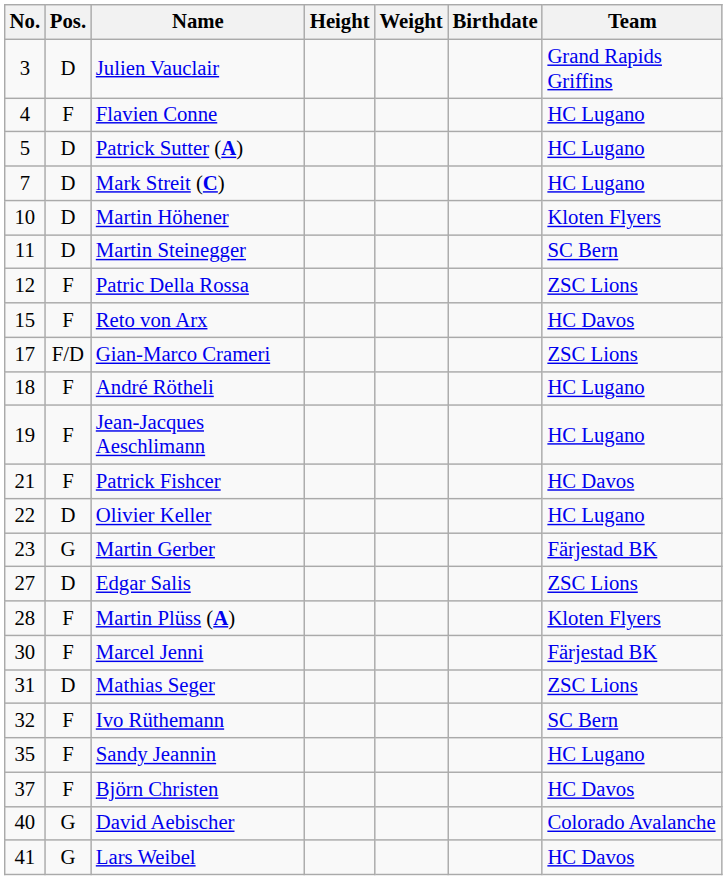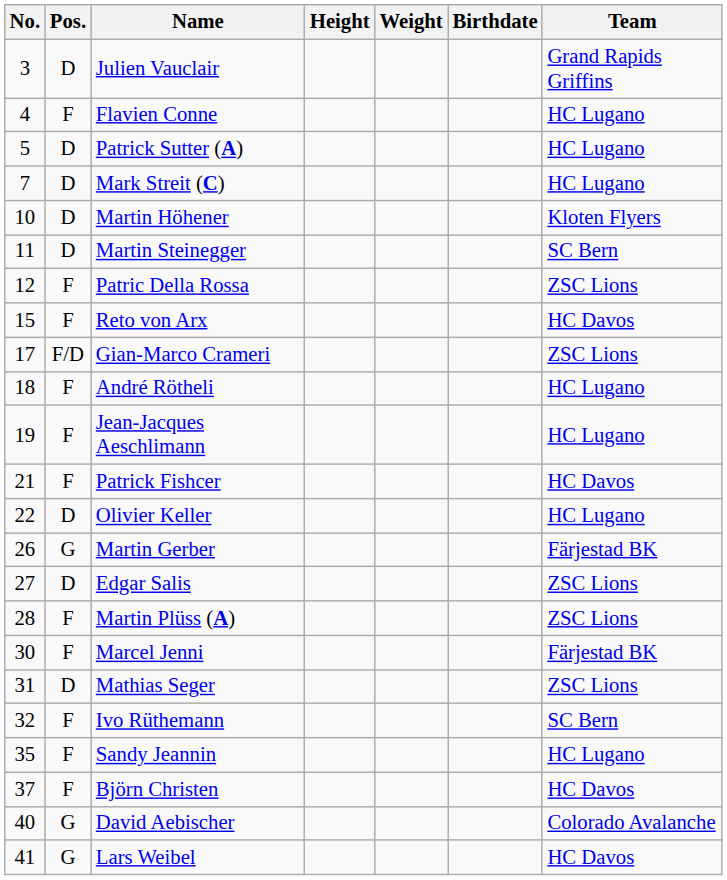 <table class="wikitable sortable" width="80%" style="font-size: 90%; text-align: center;">
 <tr>
 <th>No.</th>
 <th>Pos.</th>
 <th>Name</th>
 <th>Height</th>
 <th>Weight</th>
 <th>Birthdate</th>
 <th>Team</th>
 </tr>
 <tr>
 <td>3</td>
 <td>D</td>
 <td style="text-align:left;"><a href='#'>Julien Vauclair</a></td>
 <td></td>
 <td></td>
 <td style="text-align:right;"></td>
 <td style="text-align:left;"> <a href='#'>Grand Rapids Griffins</a></td>
 </tr>
 <tr>
 <td>4</td>
 <td>F</td>
 <td style="text-align:left;"><a href='#'>Flavien Conne</a></td>
 <td></td>
 <td></td>
 <td style="text-align:right;"></td>
 <td style="text-align:left;"> <a href='#'>HC Lugano</a></td>
 </tr>
 <tr>
 <td>5</td>
 <td>D</td>
 <td style="text-align:left;"><a href='#'>Patrick Sutter</a> (<strong><a href='#'>A</a></strong>)</td>
 <td></td>
 <td></td>
 <td style="text-align:right;"></td>
 <td style="text-align:left;"> <a href='#'>HC Lugano</a></td>
 </tr>
 <tr>
 <td>7</td>
 <td>D</td>
 <td style="text-align:left;"><a href='#'>Mark Streit</a> (<strong><a href='#'>C</a></strong>)</td>
 <td></td>
 <td></td>
 <td style="text-align:right;"></td>
 <td style="text-align:left;"> <a href='#'>HC Lugano</a></td>
 </tr>
 <tr>
 <td>10</td>
 <td>D</td>
 <td style="text-align:left;"><a href='#'>Martin Höhener</a></td>
 <td></td>
 <td></td>
 <td style="text-align:right;"></td>
 <td style="text-align:left;"> <a href='#'>Kloten Flyers</a></td>
 </tr>
 <tr>
 <td>11</td>
 <td>D</td>
 <td style="text-align:left;"><a href='#'>Martin Steinegger</a></td>
 <td></td>
 <td></td>
 <td style="text-align:right;"></td>
 <td style="text-align:left;"> <a href='#'>SC Bern</a></td>
 </tr>
 <tr>
 <td>12</td>
 <td>F</td>
 <td style="text-align:left;"><a href='#'>Patric Della Rossa</a></td>
 <td></td>
 <td></td>
 <td style="text-align:right;"></td>
 <td style="text-align:left;"> <a href='#'>ZSC Lions</a></td>
 </tr>
 <tr>
 <td>15</td>
 <td>F</td>
 <td style="text-align:left;"><a href='#'>Reto von Arx</a></td>
 <td></td>
 <td></td>
 <td style="text-align:right;"></td>
 <td style="text-align:left;"> <a href='#'>HC Davos</a></td>
 </tr>
 <tr>
 <td>17</td>
 <td>F/D</td>
 <td style="text-align:left;"><a href='#'>Gian-Marco Crameri</a></td>
 <td></td>
 <td></td>
 <td style="text-align:right;"></td>
 <td style="text-align:left;"> <a href='#'>ZSC Lions</a></td>
 </tr>
 <tr>
 <td>18</td>
 <td>F</td>
 <td style="text-align:left;"><a href='#'>André Rötheli</a></td>
 <td></td>
 <td></td>
 <td style="text-align:right;"></td>
 <td style="text-align:left;"> <a href='#'>HC Lugano</a></td>
 </tr>
 <tr>
 <td>19</td>
 <td>F</td>
 <td style="text-align:left;"><a href='#'>Jean-Jacques Aeschlimann</a></td>
 <td></td>
 <td></td>
 <td style="text-align:right;"></td>
 <td style="text-align:left;"> <a href='#'>HC Lugano</a></td>
 </tr>
 <tr>
 <td>21</td>
 <td>F</td>
 <td style="text-align:left;"><a href='#'>Patrick Fishcer</a></td>
 <td></td>
 <td></td>
 <td style="text-align:right;"></td>
 <td style="text-align:left;"> <a href='#'>HC Davos</a></td>
 </tr>
 <tr>
 <td>22</td>
 <td>D</td>
 <td style="text-align:left;"><a href='#'>Olivier Keller</a></td>
 <td></td>
 <td></td>
 <td style="text-align:right;"></td>
 <td style="text-align:left;"> <a href='#'>HC Lugano</a></td>
 </tr>
 <tr>
-<td>23</td>
+<td>26</td>
 <td>G</td>
 <td style="text-align:left;"><a href='#'>Martin Gerber</a></td>
 <td></td>
 <td></td>
 <td style="text-align:right;"></td>
 <td style="text-align:left;"> <a href='#'>Färjestad BK</a></td>
 </tr>
 <tr>
 <td>27</td>
 <td>D</td>
 <td style="text-align:left;"><a href='#'>Edgar Salis</a></td>
 <td></td>
 <td></td>
 <td style="text-align:right;"></td>
 <td style="text-align:left;"> <a href='#'>ZSC Lions</a></td>
 </tr>
 <tr>
 <td>28</td>
 <td>F</td>
 <td style="text-align:left;"><a href='#'>Martin Plüss</a> (<strong><a href='#'>A</a></strong>)</td>
 <td></td>
 <td></td>
 <td style="text-align:right;"></td>
-<td style="text-align:left;"> <a href='#'>Kloten Flyers</a></td>
+<td style="text-align:left;"> <a href='#'>ZSC Lions</a></td>
 </tr>
 <tr>
 <td>30</td>
 <td>F</td>
 <td style="text-align:left;"><a href='#'>Marcel Jenni</a></td>
 <td></td>
 <td></td>
 <td style="text-align:right;"></td>
 <td style="text-align:left;"> <a href='#'>Färjestad BK</a></td>
 </tr>
 <tr>
 <td>31</td>
 <td>D</td>
 <td style="text-align:left;"><a href='#'>Mathias Seger</a></td>
 <td></td>
 <td></td>
 <td style="text-align:right;"></td>
 <td style="text-align:left;"> <a href='#'>ZSC Lions</a></td>
 </tr>
 <tr>
 <td>32</td>
 <td>F</td>
 <td style="text-align:left;"><a href='#'>Ivo Rüthemann</a></td>
 <td></td>
 <td></td>
 <td style="text-align:right;"></td>
 <td style="text-align:left;"> <a href='#'>SC Bern</a></td>
 </tr>
 <tr>
 <td>35</td>
 <td>F</td>
 <td style="text-align:left;"><a href='#'>Sandy Jeannin</a></td>
 <td></td>
 <td></td>
 <td style="text-align:right;"></td>
 <td style="text-align:left;"> <a href='#'>HC Lugano</a></td>
 </tr>
 <tr>
 <td>37</td>
 <td>F</td>
 <td style="text-align:left;"><a href='#'>Björn Christen</a></td>
 <td></td>
 <td></td>
 <td style="text-align:right;"></td>
 <td style="text-align:left;"> <a href='#'>HC Davos</a></td>
 </tr>
 <tr>
 <td>40</td>
 <td>G</td>
 <td style="text-align:left;"><a href='#'>David Aebischer</a></td>
 <td></td>
 <td></td>
 <td style="text-align:right;"></td>
 <td style="text-align:left;"> <a href='#'>Colorado Avalanche</a></td>
 </tr>
 <tr>
 <td>41</td>
 <td>G</td>
 <td style="text-align:left;"><a href='#'>Lars Weibel</a></td>
 <td></td>
 <td></td>
 <td style="text-align:right;"></td>
 <td style="text-align:left;"> <a href='#'>HC Davos</a></td>
 </tr>
 </table>
